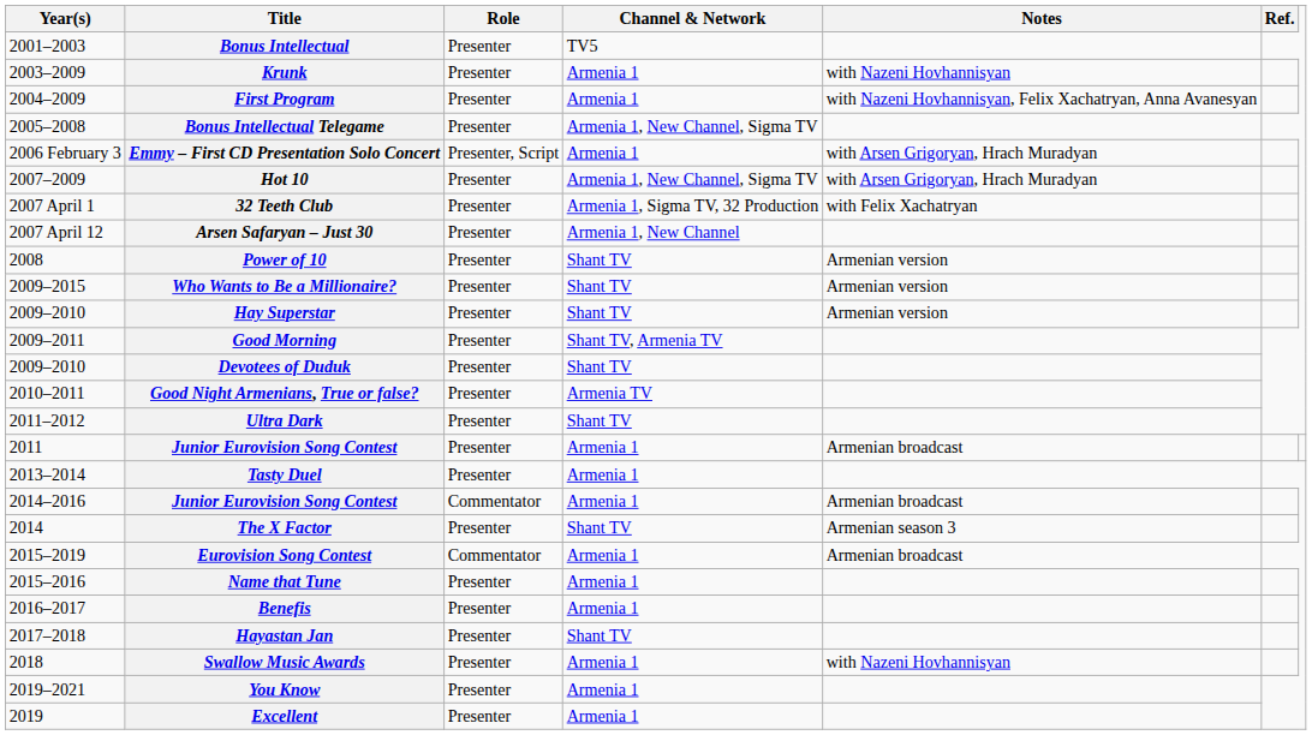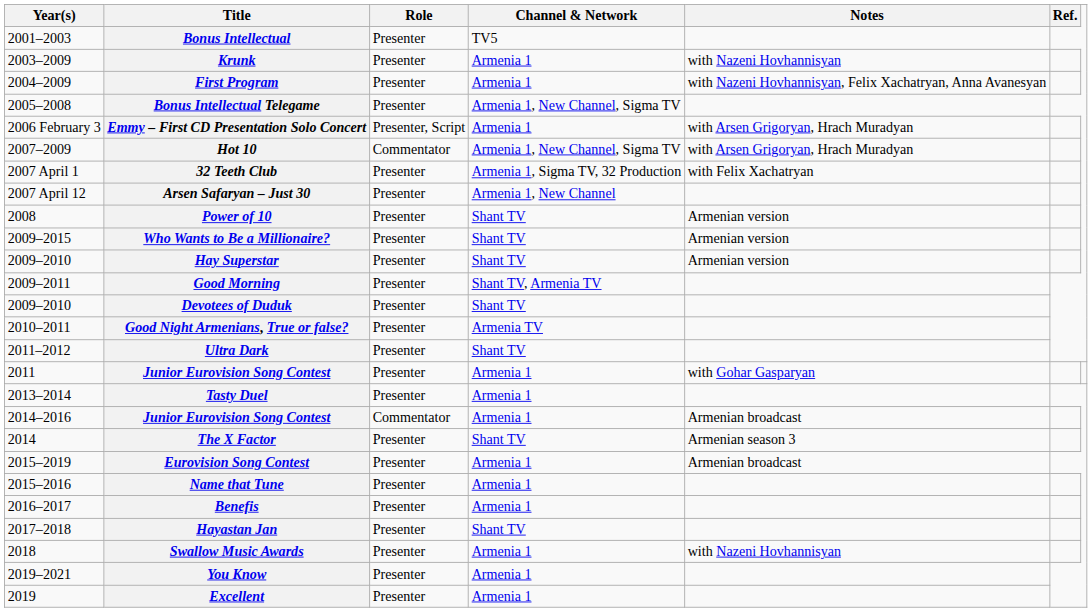 <table class="wikitable sortable plainrowheaders">
 <tr>
 <th>Year(s)</th>
 <th>Title</th>
 <th>Role</th>
 <th>Channel & Network</th>
 <th>Notes</th>
 <th class=unsortable>Ref.</th>
 </tr>
 <tr>
 <td>2001–2003</td>
 <th scope="row"><em><a href='#'>Bonus Intellectual</a></em></th>
 <td>Presenter</td>
 <td>TV5</td>
 <td align=center></td>
 </tr>
 <tr>
 <td>2003–2009</td>
 <th scope="row"><em><a href='#'>Krunk</a></em></th>
 <td>Presenter</td>
 <td><a href='#'>Armenia 1</a></td>
 <td>with <a href='#'>Nazeni Hovhannisyan</a></td>
 <td align=center></td>
 </tr>
 <tr>
 <td>2004–2009</td>
 <th scope="row"><em><a href='#'>First Program</a></em></th>
 <td>Presenter</td>
 <td><a href='#'>Armenia 1</a></td>
 <td>with <a href='#'>Nazeni Hovhannisyan</a>, Felix Xachatryan, Anna Avanesyan</td>
 <td align=center></td>
 </tr>
 <tr>
 <td>2005–2008</td>
 <th scope="row"><em><a href='#'>Bonus Intellectual</a> Telegame</em></th>
 <td>Presenter</td>
 <td><a href='#'>Armenia 1</a>, <a href='#'>New Channel</a>, Sigma TV</td>
 <td align=center></td>
 </tr>
 <tr>
 <td>2006 February 3</td>
 <th scope="row"><em><a href='#'>Emmy</a> – First CD Presentation Solo Concert</em></th>
 <td>Presenter, Script</td>
 <td><a href='#'>Armenia 1</a></td>
 <td>with <a href='#'>Arsen Grigoryan</a>, Hrach Muradyan</td>
 <td align=center></td>
 </tr>
 <tr>
 <td>2007–2009</td>
 <th scope="row"><em>Hot 10</em></th>
-<td>Presenter</td>
+<td>Commentator</td>
 <td><a href='#'>Armenia 1</a>, <a href='#'>New Channel</a>, Sigma TV</td>
 <td>with <a href='#'>Arsen Grigoryan</a>, Hrach Muradyan</td>
 <td align=center></td>
 </tr>
 <tr>
 <td>2007 April 1</td>
 <th scope="row"><em>32 Teeth Club</em></th>
 <td>Presenter</td>
 <td><a href='#'>Armenia 1</a>, Sigma TV, 32 Production</td>
 <td>with Felix Xachatryan</td>
 <td align=center></td>
 </tr>
 <tr>
 <td>2007 April 12</td>
 <th scope="row"><em>Arsen Safaryan – Just 30</em></th>
 <td>Presenter</td>
 <td><a href='#'>Armenia 1</a>, <a href='#'>New Channel</a></td>
 <td></td>
 <td align=center></td>
 </tr>
 <tr>
 <td>2008</td>
 <th scope="row"><em><a href='#'>Power of 10</a></em></th>
 <td>Presenter</td>
 <td><a href='#'>Shant TV</a></td>
 <td>Armenian version</td>
 <td align=center></td>
 </tr>
 <tr>
 <td>2009–2015</td>
 <th scope="row"><em><a href='#'>Who Wants to Be a Millionaire?</a></em></th>
 <td>Presenter</td>
 <td><a href='#'>Shant TV</a></td>
 <td>Armenian version</td>
 <td align=center></td>
 </tr>
 <tr>
 <td>2009–2010</td>
 <th scope="row"><em><a href='#'>Hay Superstar</a></em></th>
 <td>Presenter</td>
 <td><a href='#'>Shant TV</a></td>
 <td>Armenian version</td>
 <td align=center></td>
 </tr>
 <tr>
 <td>2009–2011</td>
 <th scope="row"><em><a href='#'>Good Morning</a></em></th>
 <td>Presenter</td>
 <td><a href='#'>Shant TV</a>, <a href='#'>Armenia TV</a></td>
 <td align=center></td>
 </tr>
 <tr>
 <td>2009–2010</td>
 <th scope="row"><em><a href='#'>Devotees of Duduk</a></em></th>
 <td>Presenter</td>
 <td><a href='#'>Shant TV</a></td>
 <td align=center></td>
 </tr>
 <tr>
 <td>2010–2011</td>
 <th scope="row"><em><a href='#'>Good Night Armenians</a></em>, <em><a href='#'>True or false?</a></em></th>
 <td>Presenter</td>
 <td><a href='#'>Armenia TV</a></td>
 <td align=center></td>
 </tr>
 <tr>
 <td>2011–2012</td>
 <th scope="row"><em><a href='#'>Ultra Dark</a></em></th>
 <td>Presenter</td>
 <td><a href='#'>Shant TV</a></td>
 <td align=center></td>
 </tr>
 <tr>
 <td>2011</td>
 <th scope="row"><em><a href='#'>Junior Eurovision Song Contest</a></em></th>
 <td>Presenter</td>
 <td><a href='#'>Armenia 1</a></td>
-<td>Armenian broadcast</td>
+<td>with <a href='#'>Gohar Gasparyan</a></td>
 <td></td>
 <td align=center></td>
 </tr>
 <tr>
 <td>2013–2014</td>
 <th scope="row"><em><a href='#'>Tasty Duel</a></em></th>
 <td>Presenter</td>
 <td><a href='#'>Armenia 1</a></td>
 <td align=center></td>
 </tr>
 <tr>
 <td>2014–2016</td>
 <th scope="row"><em><a href='#'>Junior Eurovision Song Contest</a></em></th>
 <td>Commentator</td>
 <td><a href='#'>Armenia 1</a></td>
 <td>Armenian broadcast</td>
 <td align=center></td>
 </tr>
 <tr>
 <td>2014</td>
 <th scope="row"><em><a href='#'>The X Factor</a></em></th>
 <td>Presenter</td>
 <td><a href='#'>Shant TV</a></td>
 <td>Armenian season 3</td>
 <td align=center></td>
 </tr>
 <tr>
 <td>2015–2019</td>
 <th scope="row"><em><a href='#'>Eurovision Song Contest</a></em></th>
-<td>Commentator</td>
+<td>Presenter</td>
 <td><a href='#'>Armenia 1</a></td>
 <td>Armenian broadcast</td>
 </tr>
 <tr>
 <td>2015–2016</td>
 <th scope="row"><em><a href='#'>Name that Tune</a></em></th>
 <td>Presenter</td>
 <td><a href='#'>Armenia 1</a></td>
 <td></td>
 <td></td>
 </tr>
 <tr>
 <td>2016–2017</td>
 <th scope="row"><em><a href='#'>Benefis</a></em></th>
 <td>Presenter</td>
 <td><a href='#'>Armenia 1</a></td>
 <td></td>
 <td></td>
 </tr>
 <tr>
 <td>2017–2018</td>
 <th scope="row"><em><a href='#'>Hayastan Jan</a></em></th>
 <td>Presenter</td>
 <td><a href='#'>Shant TV</a></td>
 <td></td>
 <td></td>
 </tr>
 <tr>
 <td>2018</td>
 <th scope="row"><em><a href='#'>Swallow Music Awards</a></em></th>
 <td>Presenter</td>
 <td><a href='#'>Armenia 1</a></td>
 <td>with <a href='#'>Nazeni Hovhannisyan</a></td>
 <td></td>
 </tr>
 <tr>
 <td>2019–2021</td>
 <th scope="row"><em><a href='#'>You Know</a></em></th>
 <td>Presenter</td>
 <td><a href='#'>Armenia 1</a></td>
 <td></td>
 </tr>
 <tr>
 <td>2019</td>
 <th scope="row"><em><a href='#'>Excellent</a></em></th>
 <td>Presenter</td>
 <td><a href='#'>Armenia 1</a></td>
 <td></td>
 </tr>
 </table>
